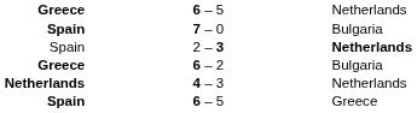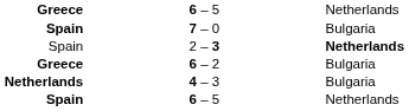 <table width=100% cellspacing=1>
 <tr>
 <th width=40%></th>
 <th width=20%></th>
 <th width=40%></th>
 <td></td>
 </tr>
 <tr style=font-size:90%>
 <td align=right><strong>Greece</strong></td>
 <td align=center><strong>6</strong> – 5</td>
 <td>Netherlands</td>
 </tr>
 <tr style=font-size:90%>
 <td align=right><strong>Spain</strong></td>
 <td align=center><strong>7</strong> – 0</td>
 <td>Bulgaria</td>
 </tr>
 <tr style=font-size:90%>
 <td align=right>Spain</td>
 <td align=center>2 – <strong>3</strong></td>
 <td><strong>Netherlands</strong></td>
 </tr>
 <tr style=font-size:90%>
 <td align=right><strong>Greece</strong></td>
 <td align=center><strong>6</strong> – 2</td>
 <td>Bulgaria</td>
 </tr>
 <tr style=font-size:90%>
 <td align=right><strong>Netherlands</strong></td>
 <td align=center><strong>4</strong> – 3</td>
-<td>Netherlands</td>
+<td>Bulgaria</td>
 </tr>
 <tr style=font-size:90%>
 <td align=right><strong>Spain</strong></td>
 <td align=center><strong>6</strong> – 5</td>
-<td>Greece</td>
+<td>Netherlands</td>
 </tr>
 </table>
